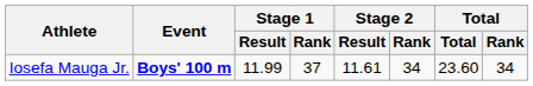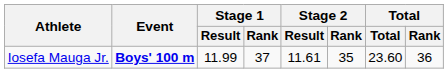 <table class="wikitable" style="font-size:90%">
 <tr>
 <th rowspan=2>Athlete</th>
 <th rowspan=2>Event</th>
 <th colspan=2>Stage 1</th>
 <th colspan=2>Stage 2</th>
 <th colspan=2>Total</th>
 </tr>
 <tr style="font-size:95%">
 <th>Result</th>
 <th>Rank</th>
 <th>Result</th>
 <th>Rank</th>
 <th>Total</th>
 <th>Rank</th>
 </tr>
 <tr align=center>
 <td align=left><a href='#'>Iosefa Mauga Jr.</a></td>
 <td align=left><strong><a href='#'>Boys' 100 m</a></strong></td>
 <td>11.99</td>
 <td>37</td>
 <td>11.61</td>
-<td>34</td>
+<td>35</td>
 <td>23.60</td>
-<td>34</td>
+<td>36</td>
 </tr>
 </table>
